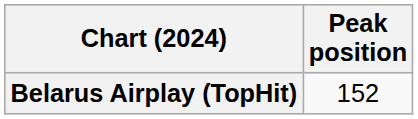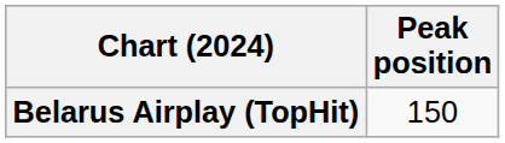 <table class="wikitable plainrowheaders" style="text-align:center">
 <tr>
 <th scope="col">Chart (2024)</th>
 <th scope="col">Peak<br>position</th>
 </tr>
 <tr>
 <th scope="row">Belarus Airplay (TopHit)</th>
-<td>152</td>
+<td>150</td>
 </tr>
 </table>
